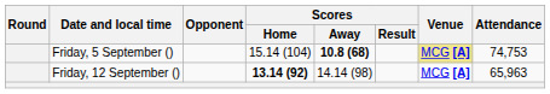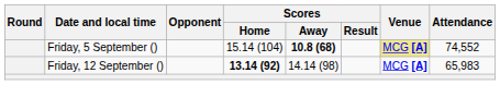 <table class="wikitable plainrowheaders" style="margin:1em auto; font-size:90%; text-align:center;">
 <tr>
 <th scope="col" rowspan=2>Round</th>
 <th scope="col" rowspan=2>Date and local time</th>
 <th scope="col" rowspan=2>Opponent</th>
 <th scope="col" colspan=3>Scores</th>
 <th scope="col" rowspan=2>Venue</th>
 <th scope="col" rowspan=2>Attendance</th>
 </tr>
 <tr>
 <th scope="col">Home</th>
 <th scope="col">Away</th>
 <th scope="col">Result</th>
 </tr>
 <tr>
 <th scope="row"></th>
 <td align=left>Friday, 5 September ()</td>
 <td align=left></td>
 <td>15.14 (104)</td>
 <td><strong>10.8 (68)</strong></td>
 <td></td>
 <td style="background: khaki;"><a href='#'>MCG</a> <span></span><a href='#'><strong>[A]</strong></a></td>
-<td>74,753</td>
+<td>74,552</td>
 </tr>
 <tr>
 <th scope="row"></th>
 <td align=left>Friday, 12 September ()</td>
 <td align=left></td>
 <td><strong>13.14 (92)</strong></td>
 <td>14.14 (98)</td>
 <td></td>
 <td><a href='#'>MCG</a> <span></span><a href='#'><strong>[A]</strong></a></td>
-<td>65,963</td>
+<td>65,983</td>
 </tr>
 <tr class="sortbottom">
 <th scope="row" colspan="8"></th>
 </tr>
 </table>
